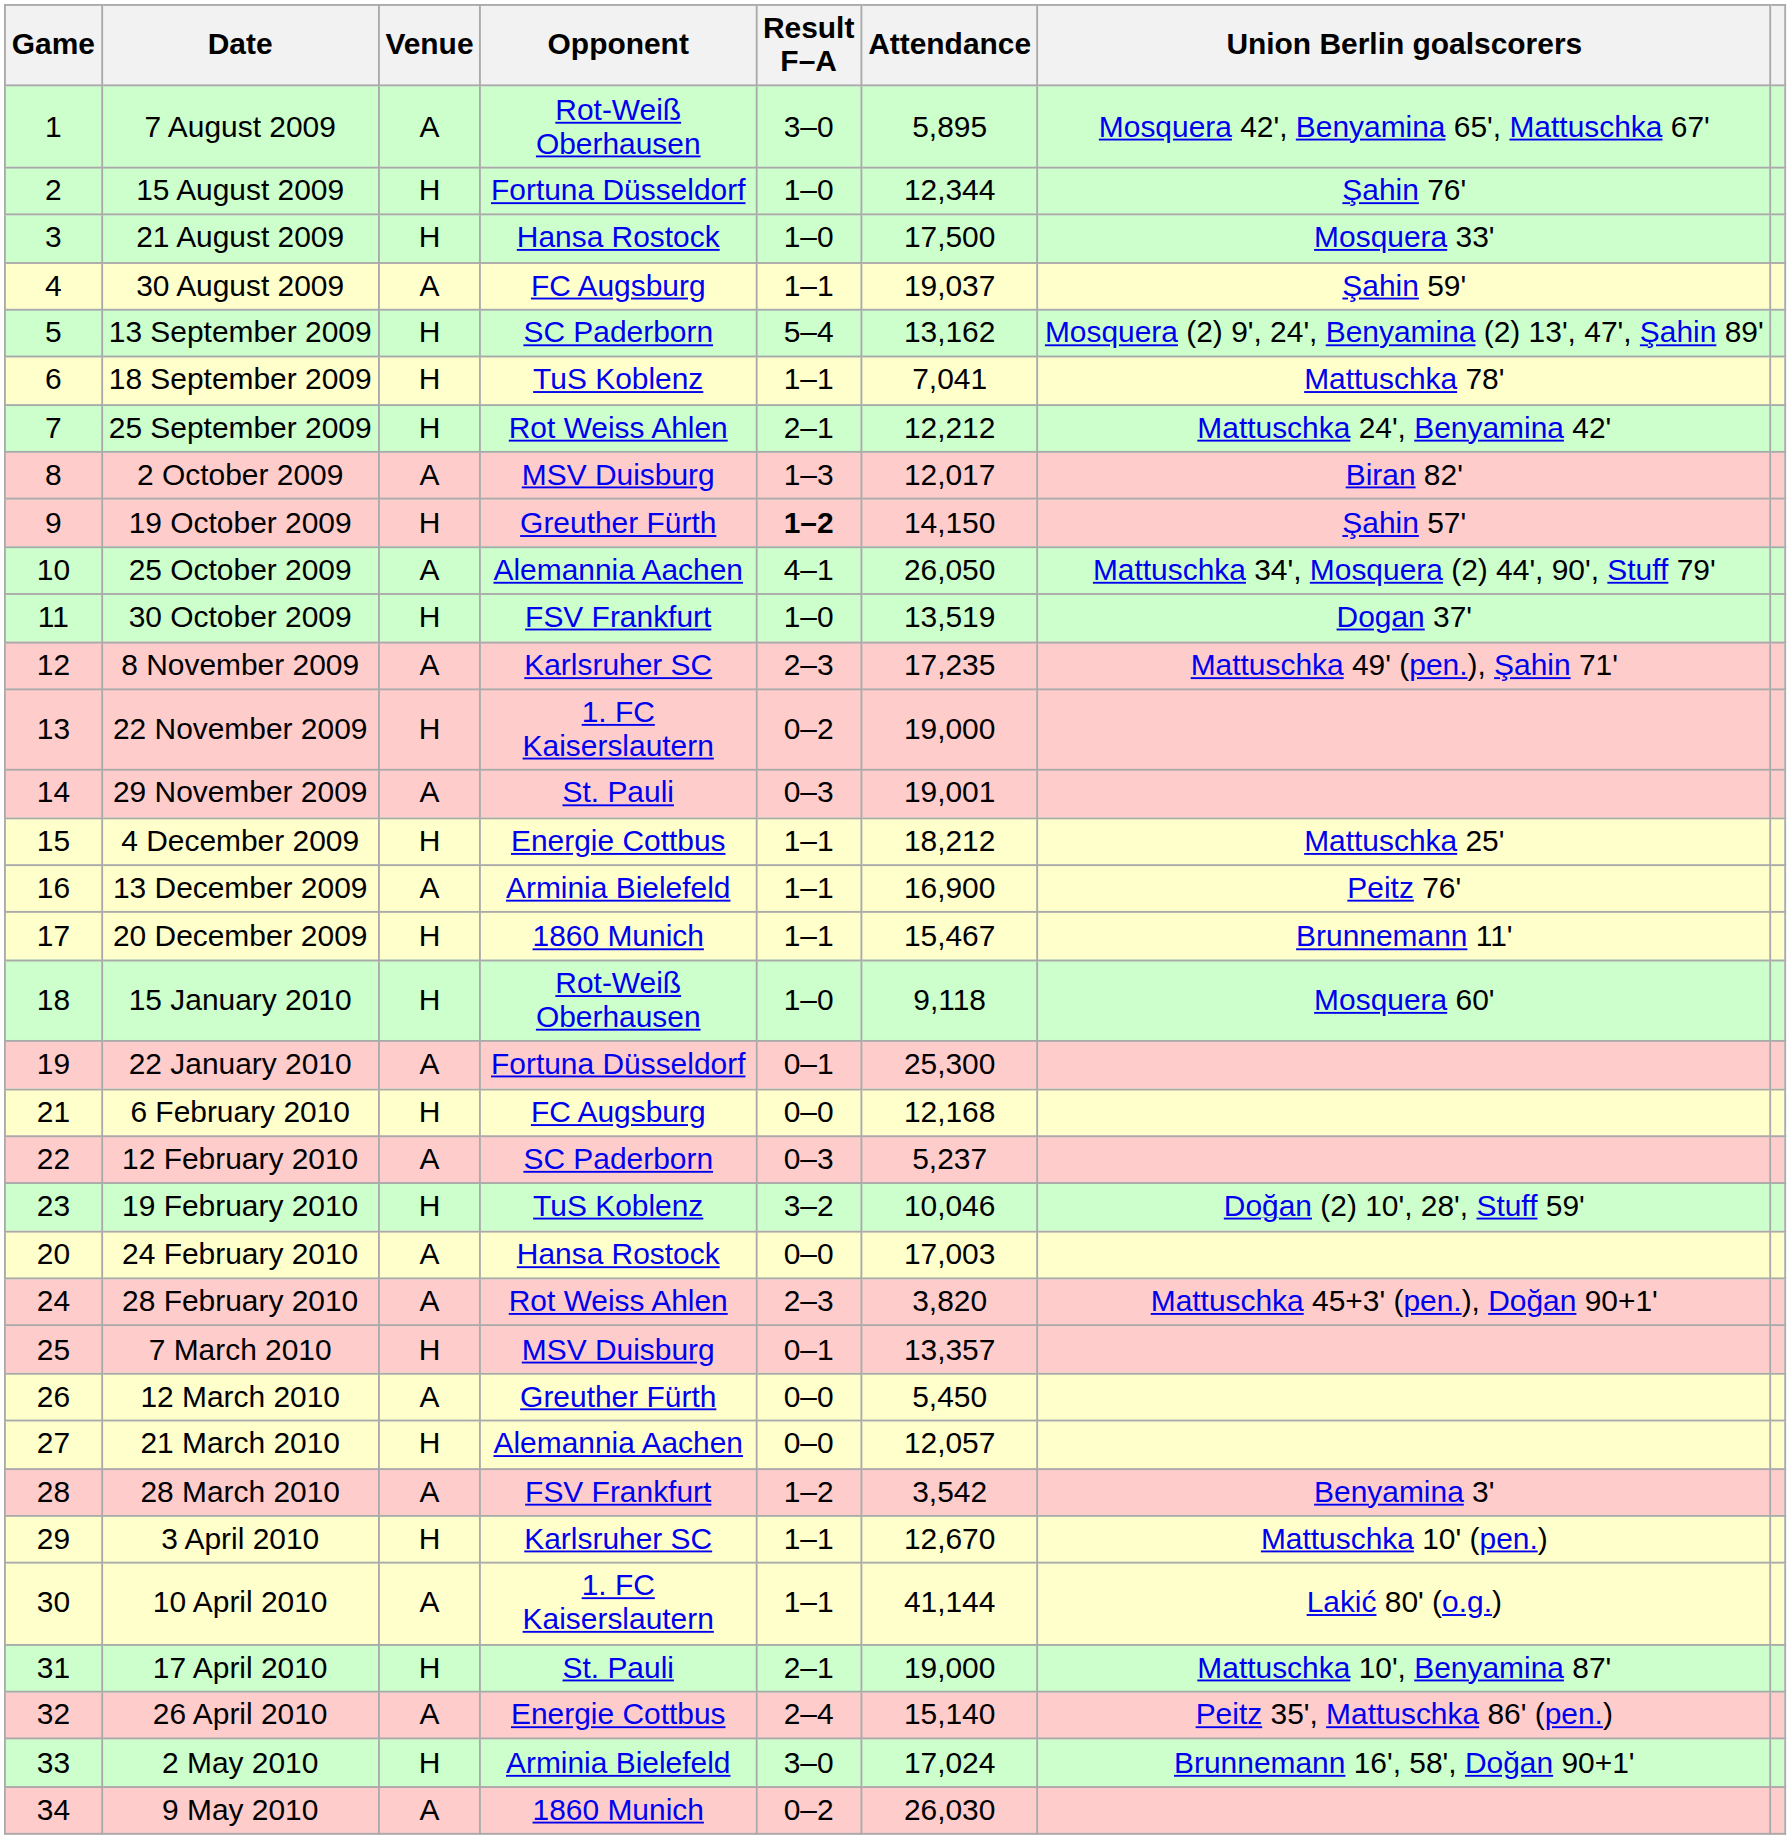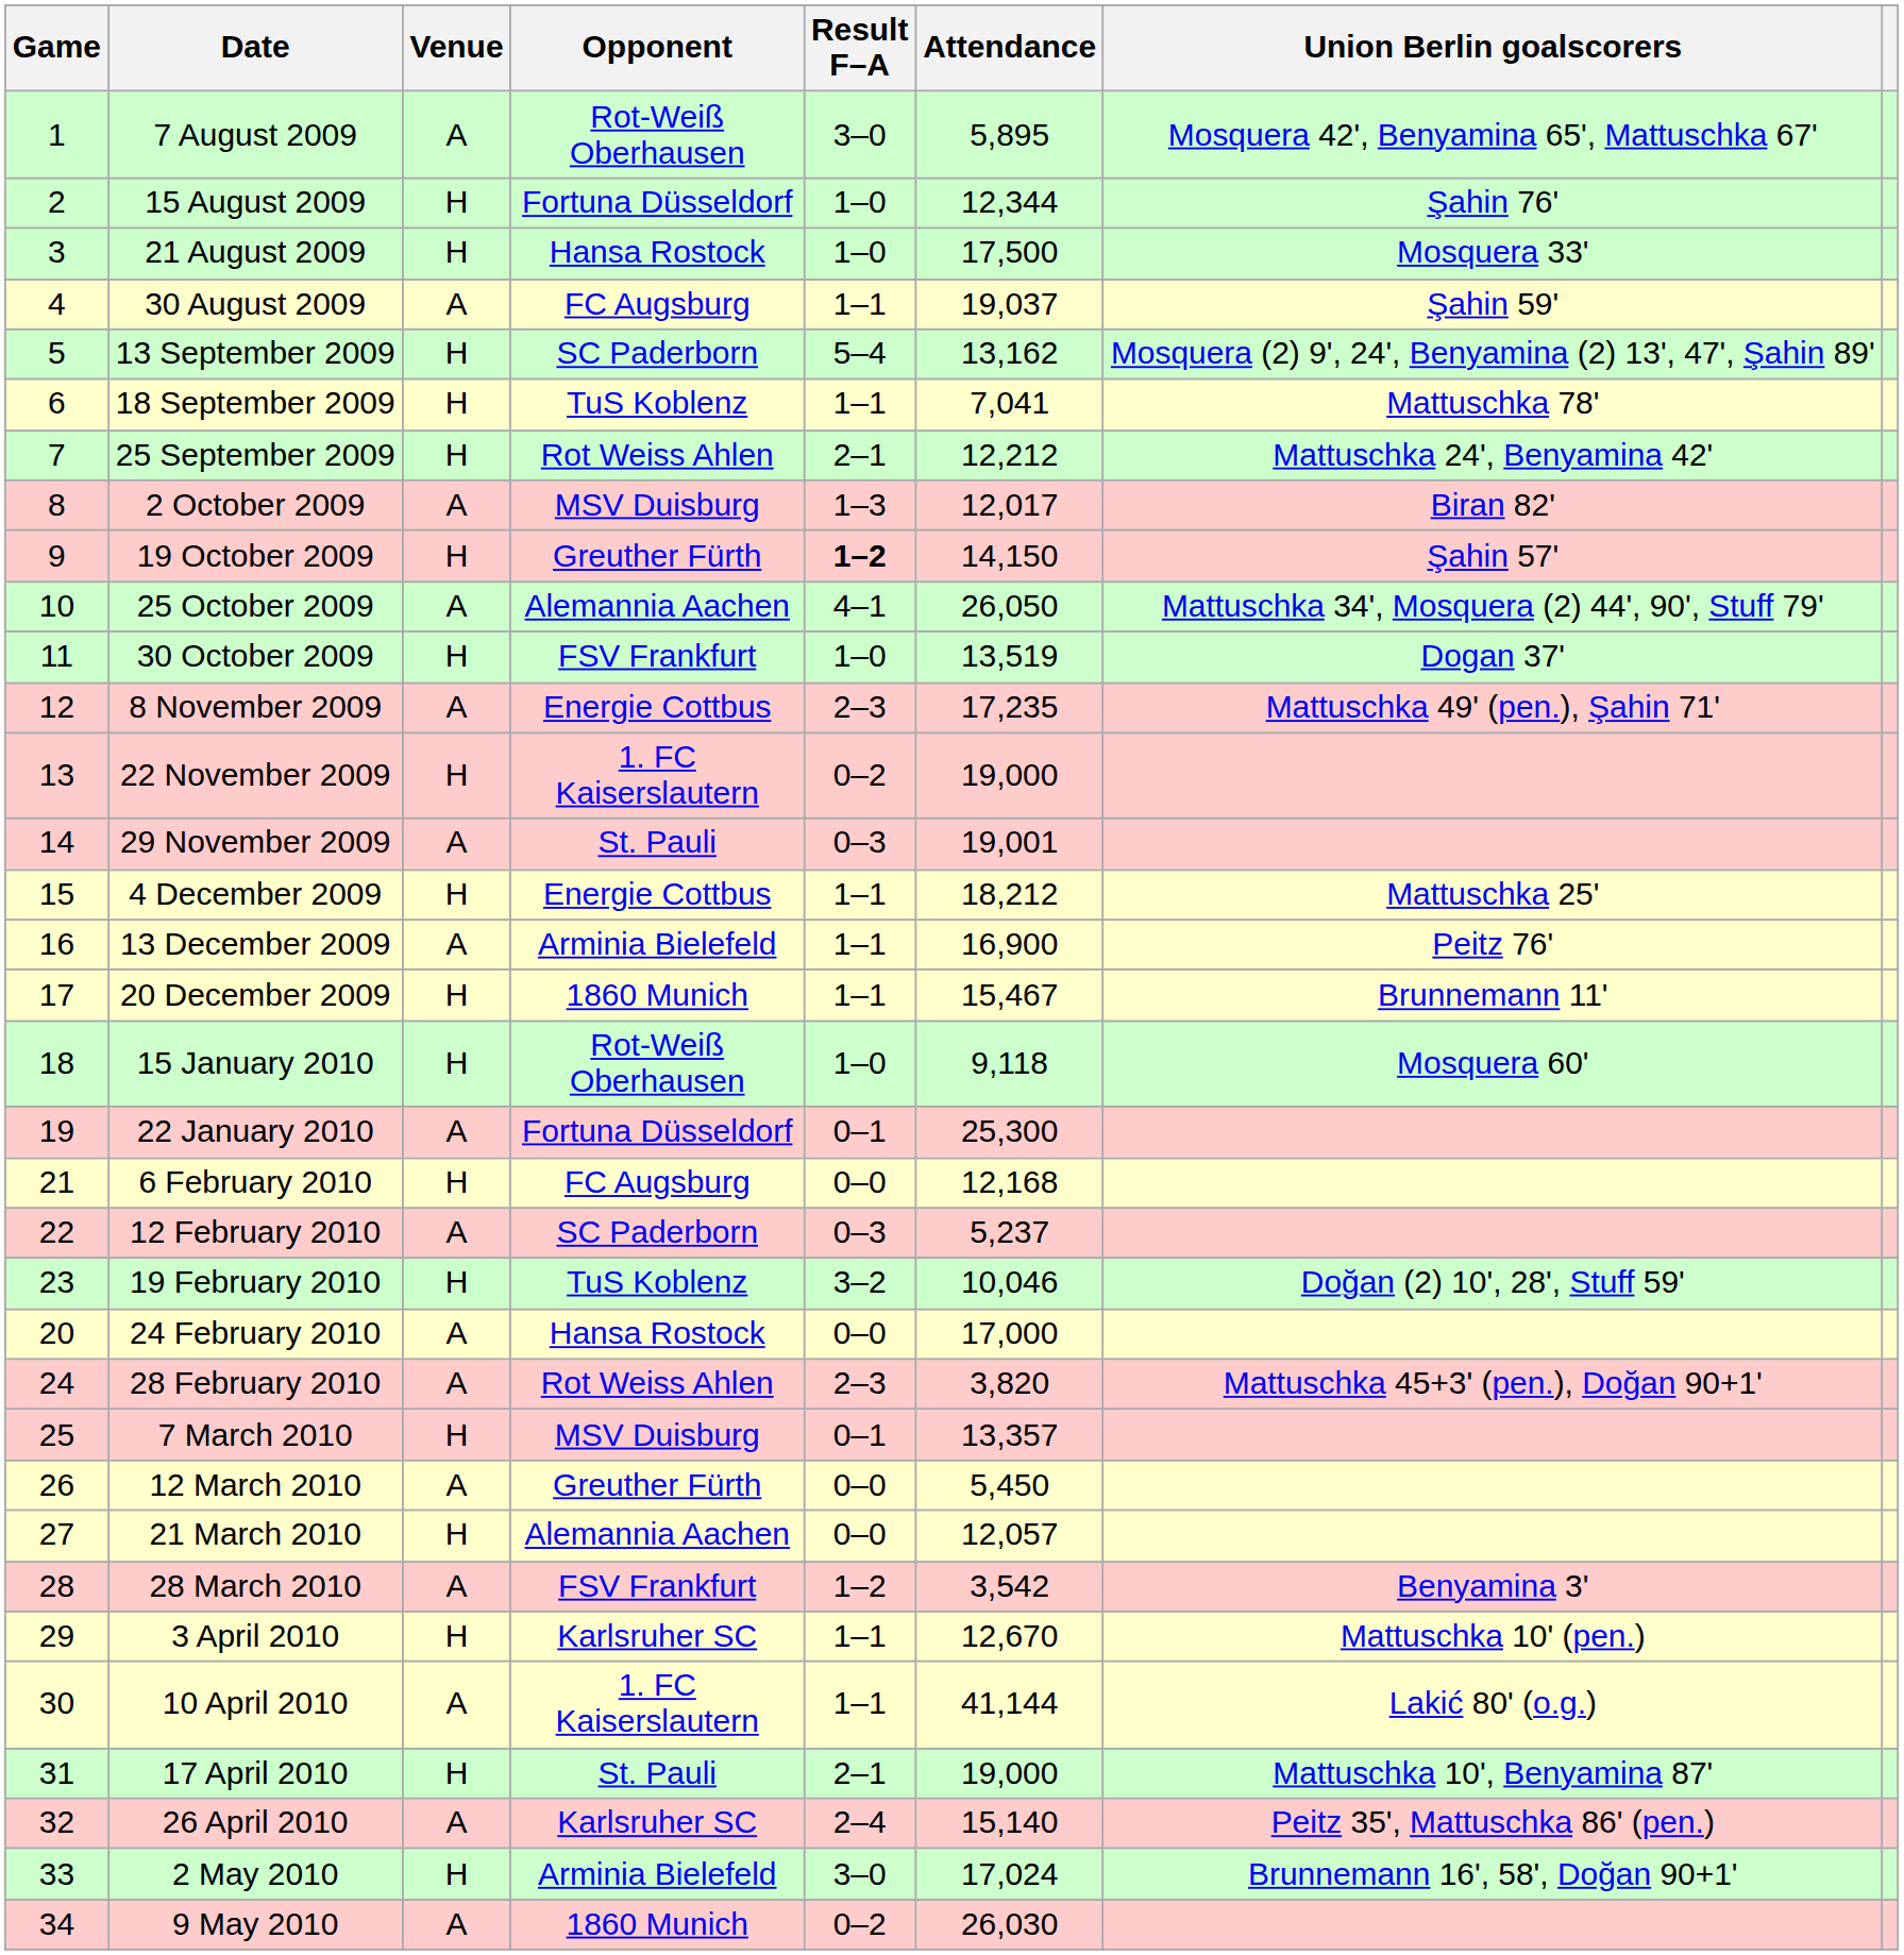 <table class="wikitable" style="text-align:center">
 <tr>
 <th>Game</th>
 <th>Date</th>
 <th>Venue</th>
 <th width="140px">Opponent</th>
 <th>Result<br>F–A</th>
 <th>Attendance</th>
 <th>Union Berlin goalscorers</th>
 <th></th>
 </tr>
 <tr bgcolor="#CCFFCC">
 <td>1</td>
 <td>7 August 2009</td>
 <td>A</td>
 <td><a href='#'>Rot-Weiß Oberhausen</a></td>
 <td>3–0</td>
 <td>5,895</td>
 <td><a href='#'>Mosquera</a> 42', <a href='#'>Benyamina</a> 65', <a href='#'>Mattuschka</a> 67'</td>
 <td></td>
 </tr>
 <tr bgcolor="#CCFFCC">
 <td>2</td>
 <td>15 August 2009</td>
 <td>H</td>
 <td><a href='#'>Fortuna Düsseldorf</a></td>
 <td>1–0</td>
 <td>12,344</td>
 <td><a href='#'>Şahin</a> 76'</td>
 <td></td>
 </tr>
 <tr bgcolor="#CCFFCC">
 <td>3</td>
 <td>21 August 2009</td>
 <td>H</td>
 <td><a href='#'>Hansa Rostock</a></td>
 <td>1–0</td>
 <td>17,500</td>
 <td><a href='#'>Mosquera</a> 33'</td>
 <td></td>
 </tr>
 <tr bgcolor="#FFFFCC">
 <td>4</td>
 <td>30 August 2009</td>
 <td>A</td>
 <td><a href='#'>FC Augsburg</a></td>
 <td>1–1</td>
 <td>19,037</td>
 <td><a href='#'>Şahin</a> 59'</td>
 <td></td>
 </tr>
 <tr bgcolor="#CCFFCC">
 <td>5</td>
 <td>13 September 2009</td>
 <td>H</td>
 <td><a href='#'>SC Paderborn</a></td>
 <td>5–4</td>
 <td>13,162</td>
 <td><a href='#'>Mosquera</a> (2) 9', 24', <a href='#'>Benyamina</a> (2) 13', 47', <a href='#'>Şahin</a> 89'</td>
 <td></td>
 </tr>
 <tr bgcolor="#FFFFCC">
 <td>6</td>
 <td>18 September 2009</td>
 <td>H</td>
 <td><a href='#'>TuS Koblenz</a></td>
 <td>1–1</td>
 <td>7,041</td>
 <td><a href='#'>Mattuschka</a> 78'</td>
 <td></td>
 </tr>
 <tr bgcolor="#CCFFCC">
 <td>7</td>
 <td>25 September 2009</td>
 <td>H</td>
 <td><a href='#'>Rot Weiss Ahlen</a></td>
 <td>2–1</td>
 <td>12,212</td>
 <td><a href='#'>Mattuschka</a> 24', <a href='#'>Benyamina</a> 42'</td>
 <td></td>
 </tr>
 <tr bgcolor="#FFCCCC">
 <td>8</td>
 <td>2 October 2009</td>
 <td>A</td>
 <td><a href='#'>MSV Duisburg</a></td>
 <td>1–3</td>
 <td>12,017</td>
 <td><a href='#'>Biran</a> 82'</td>
 <td></td>
 </tr>
 <tr bgcolor="#FFCCCC">
 <td>9</td>
 <td>19 October 2009</td>
 <td>H</td>
 <td><a href='#'>Greuther Fürth</a></td>
 <td><strong>1–2</strong></td>
 <td>14,150</td>
 <td><a href='#'>Şahin</a> 57'</td>
 <td></td>
 </tr>
 <tr bgcolor="#CCFFCC">
 <td>10</td>
 <td>25 October 2009</td>
 <td>A</td>
 <td><a href='#'>Alemannia Aachen</a></td>
 <td>4–1</td>
 <td>26,050</td>
 <td><a href='#'>Mattuschka</a> 34', <a href='#'>Mosquera</a> (2) 44', 90', <a href='#'>Stuff</a> 79'</td>
 <td></td>
 </tr>
 <tr bgcolor="#CCFFCC">
 <td>11</td>
 <td>30 October 2009</td>
 <td>H</td>
 <td><a href='#'>FSV Frankfurt</a></td>
 <td>1–0</td>
 <td>13,519</td>
 <td><a href='#'>Dogan</a> 37'</td>
 <td></td>
 </tr>
 <tr bgcolor="#FFCCCC">
 <td>12</td>
 <td>8 November 2009</td>
 <td>A</td>
-<td><a href='#'>Karlsruher SC</a></td>
+<td><a href='#'>Energie Cottbus</a></td>
 <td>2–3</td>
 <td>17,235</td>
 <td><a href='#'>Mattuschka</a> 49' (<a href='#'>pen.</a>), <a href='#'>Şahin</a> 71'</td>
 <td></td>
 </tr>
 <tr bgcolor="#FFCCCC">
 <td>13</td>
 <td>22 November 2009</td>
 <td>H</td>
 <td><a href='#'>1. FC Kaiserslautern</a></td>
 <td>0–2</td>
 <td>19,000</td>
 <td></td>
 <td></td>
 </tr>
 <tr bgcolor="#FFCCCC">
 <td>14</td>
 <td>29 November 2009</td>
 <td>A</td>
 <td><a href='#'>St. Pauli</a></td>
 <td>0–3</td>
 <td>19,001</td>
 <td></td>
 <td></td>
 </tr>
 <tr bgcolor="#FFFFCC">
 <td>15</td>
 <td>4 December 2009</td>
 <td>H</td>
 <td><a href='#'>Energie Cottbus</a></td>
 <td>1–1</td>
 <td>18,212</td>
 <td><a href='#'>Mattuschka</a> 25'</td>
 <td></td>
 </tr>
 <tr bgcolor="#FFFFCC">
 <td>16</td>
 <td>13 December 2009</td>
 <td>A</td>
 <td><a href='#'>Arminia Bielefeld</a></td>
 <td>1–1</td>
 <td>16,900</td>
 <td><a href='#'>Peitz</a> 76'</td>
 <td></td>
 </tr>
 <tr bgcolor="#FFFFCC">
 <td>17</td>
 <td>20 December 2009</td>
 <td>H</td>
 <td><a href='#'>1860 Munich</a></td>
 <td>1–1</td>
 <td>15,467</td>
 <td><a href='#'>Brunnemann</a> 11'</td>
 <td></td>
 </tr>
 <tr bgcolor="#CCFFCC">
 <td>18</td>
 <td>15 January 2010</td>
 <td>H</td>
 <td><a href='#'>Rot-Weiß Oberhausen</a></td>
 <td>1–0</td>
 <td>9,118</td>
 <td><a href='#'>Mosquera</a> 60'</td>
 <td></td>
 </tr>
 <tr bgcolor="#FFCCCC">
 <td>19</td>
 <td>22 January 2010</td>
 <td>A</td>
 <td><a href='#'>Fortuna Düsseldorf</a></td>
 <td>0–1</td>
 <td>25,300</td>
 <td></td>
 <td></td>
 </tr>
 <tr bgcolor="#FFFFCC">
 <td>21</td>
 <td>6 February 2010</td>
 <td>H</td>
 <td><a href='#'>FC Augsburg</a></td>
 <td>0–0</td>
 <td>12,168</td>
 <td></td>
 <td></td>
 </tr>
 <tr bgcolor="#FFCCCC">
 <td>22</td>
 <td>12 February 2010</td>
 <td>A</td>
 <td><a href='#'>SC Paderborn</a></td>
 <td>0–3</td>
 <td>5,237</td>
 <td></td>
 <td></td>
 </tr>
 <tr bgcolor="#CCFFCC">
 <td>23</td>
 <td>19 February 2010</td>
 <td>H</td>
 <td><a href='#'>TuS Koblenz</a></td>
 <td>3–2</td>
 <td>10,046</td>
 <td><a href='#'>Doğan</a> (2) 10', 28', <a href='#'>Stuff</a> 59'</td>
 <td></td>
 </tr>
 <tr bgcolor="#FFFFCC">
 <td>20</td>
 <td>24 February 2010</td>
 <td>A</td>
 <td><a href='#'>Hansa Rostock</a></td>
 <td>0–0</td>
-<td>17,003</td>
+<td>17,000</td>
 <td></td>
 <td></td>
 </tr>
 <tr bgcolor="#FFCCCC">
 <td>24</td>
 <td>28 February 2010</td>
 <td>A</td>
 <td><a href='#'>Rot Weiss Ahlen</a></td>
 <td>2–3</td>
 <td>3,820</td>
 <td><a href='#'>Mattuschka</a> 45+3' (<a href='#'>pen.</a>), <a href='#'>Doğan</a> 90+1'</td>
 <td></td>
 </tr>
 <tr bgcolor="#FFCCCC">
 <td>25</td>
 <td>7 March 2010</td>
 <td>H</td>
 <td><a href='#'>MSV Duisburg</a></td>
 <td>0–1</td>
 <td>13,357</td>
 <td></td>
 <td></td>
 </tr>
 <tr bgcolor="#FFFFCC">
 <td>26</td>
 <td>12 March 2010</td>
 <td>A</td>
 <td><a href='#'>Greuther Fürth</a></td>
 <td>0–0</td>
 <td>5,450</td>
 <td></td>
 <td></td>
 </tr>
 <tr bgcolor="#FFFFCC">
 <td>27</td>
 <td>21 March 2010</td>
 <td>H</td>
 <td><a href='#'>Alemannia Aachen</a></td>
 <td>0–0</td>
 <td>12,057</td>
 <td></td>
 <td></td>
 </tr>
 <tr bgcolor="#FFCCCC">
 <td>28</td>
 <td>28 March 2010</td>
 <td>A</td>
 <td><a href='#'>FSV Frankfurt</a></td>
 <td>1–2</td>
 <td>3,542</td>
 <td><a href='#'>Benyamina</a> 3'</td>
 <td></td>
 </tr>
 <tr bgcolor="#FFFFCC">
 <td>29</td>
 <td>3 April 2010</td>
 <td>H</td>
 <td><a href='#'>Karlsruher SC</a></td>
 <td>1–1</td>
 <td>12,670</td>
 <td><a href='#'>Mattuschka</a> 10' (<a href='#'>pen.</a>)</td>
 <td></td>
 </tr>
 <tr bgcolor="#FFFFCC">
 <td>30</td>
 <td>10 April 2010</td>
 <td>A</td>
 <td><a href='#'>1. FC Kaiserslautern</a></td>
 <td>1–1</td>
 <td>41,144</td>
 <td><a href='#'>Lakić</a> 80' (<a href='#'>o.g.</a>)</td>
 <td></td>
 </tr>
 <tr bgcolor="#CCFFCC">
 <td>31</td>
 <td>17 April 2010</td>
 <td>H</td>
 <td><a href='#'>St. Pauli</a></td>
 <td>2–1</td>
 <td>19,000</td>
 <td><a href='#'>Mattuschka</a> 10', <a href='#'>Benyamina</a> 87'</td>
 <td></td>
 </tr>
 <tr bgcolor="#FFCCCC">
 <td>32</td>
 <td>26 April 2010</td>
 <td>A</td>
-<td><a href='#'>Energie Cottbus</a></td>
+<td><a href='#'>Karlsruher SC</a></td>
 <td>2–4</td>
 <td>15,140</td>
 <td><a href='#'>Peitz</a> 35', <a href='#'>Mattuschka</a> 86' (<a href='#'>pen.</a>)</td>
 <td></td>
 </tr>
 <tr bgcolor="#CCFFCC">
 <td>33</td>
 <td>2 May 2010</td>
 <td>H</td>
 <td><a href='#'>Arminia Bielefeld</a></td>
 <td>3–0</td>
 <td>17,024</td>
 <td><a href='#'>Brunnemann</a> 16', 58', <a href='#'>Doğan</a> 90+1'</td>
 <td></td>
 </tr>
 <tr bgcolor="#FFCCCC">
 <td>34</td>
 <td>9 May 2010</td>
 <td>A</td>
 <td><a href='#'>1860 Munich</a></td>
 <td>0–2</td>
 <td>26,030</td>
 <td></td>
 <td></td>
 </tr>
 </table>
